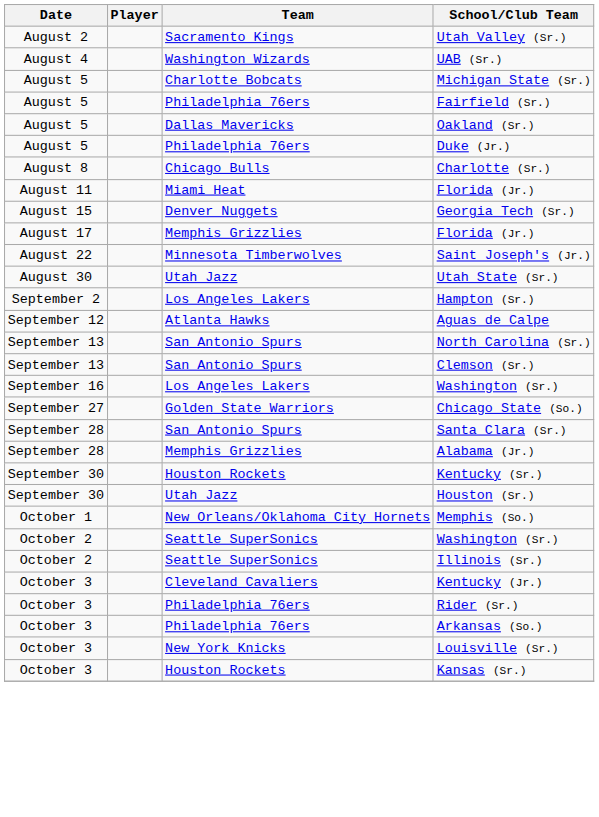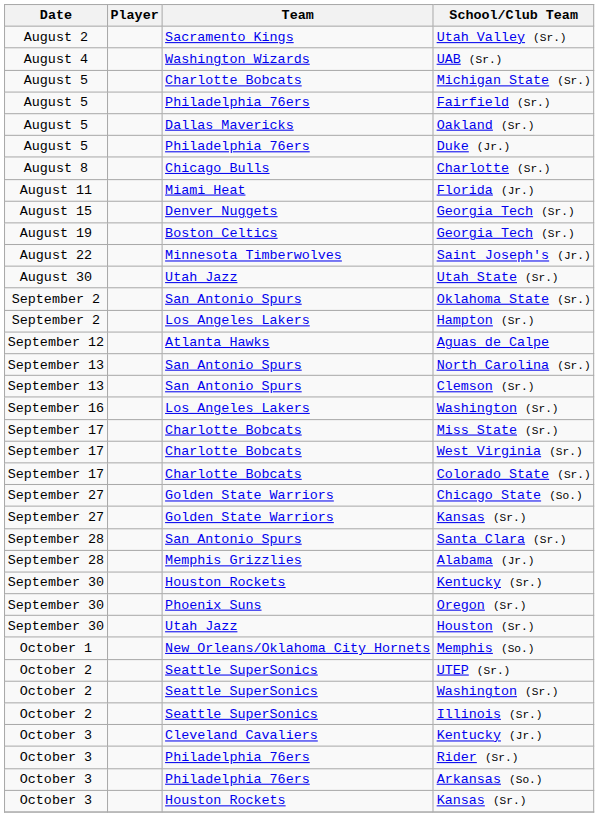 <table class="wikitable sortable">
 <tr>
 <th>Date</th>
 <th>Player</th>
 <th>Team</th>
 <th>School/Club Team</th>
 </tr>
 <tr>
 <td align=center>August 2</td>
 <td></td>
 <td><a href='#'>Sacramento Kings</a></td>
 <td><a href='#'>Utah Valley</a> <small>(Sr.)</small></td>
 </tr>
 <tr>
 <td align=center>August 4</td>
 <td></td>
 <td><a href='#'>Washington Wizards</a></td>
 <td><a href='#'>UAB</a> <small>(Sr.)</small></td>
 </tr>
 <tr>
 <td align=center>August 5</td>
 <td></td>
 <td><a href='#'>Charlotte Bobcats</a></td>
 <td><a href='#'>Michigan State</a> <small>(Sr.)</small></td>
 </tr>
 <tr>
 <td align=center>August 5</td>
 <td></td>
 <td><a href='#'>Philadelphia 76ers</a></td>
 <td><a href='#'>Fairfield</a> <small>(Sr.)</small></td>
 </tr>
 <tr>
 <td align=center>August 5</td>
 <td></td>
 <td><a href='#'>Dallas Mavericks</a></td>
 <td><a href='#'>Oakland</a> <small>(Sr.)</small></td>
 </tr>
 <tr>
 <td align=center>August 5</td>
 <td></td>
 <td><a href='#'>Philadelphia 76ers</a></td>
 <td><a href='#'>Duke</a> <small>(Jr.)</small></td>
 </tr>
 <tr>
 <td align=center>August 8</td>
 <td></td>
 <td><a href='#'>Chicago Bulls</a></td>
 <td><a href='#'>Charlotte</a> <small>(Sr.)</small></td>
 </tr>
 <tr>
 <td align=center>August 11</td>
 <td></td>
 <td><a href='#'>Miami Heat</a></td>
 <td><a href='#'>Florida</a> <small>(Jr.)</small></td>
 </tr>
 <tr>
 <td align=center>August 15</td>
 <td></td>
 <td><a href='#'>Denver Nuggets</a></td>
 <td><a href='#'>Georgia Tech</a> <small>(Sr.)</small></td>
 </tr>
 <tr>
-<td align=center>August 17</td>
+<td align=center>August 19</td>
 <td></td>
-<td><a href='#'>Memphis Grizzlies</a></td>
-<td><a href='#'>Florida</a> <small>(Jr.)</small></td>
+<td><a href='#'>Boston Celtics</a></td>
+<td><a href='#'>Georgia Tech</a> <small>(Sr.)</small></td>
 </tr>
 <tr>
 <td align=center>August 22</td>
 <td></td>
 <td><a href='#'>Minnesota Timberwolves</a></td>
 <td><a href='#'>Saint Joseph's</a> <small>(Jr.)</small></td>
 </tr>
 <tr>
 <td align=center>August 30</td>
 <td></td>
 <td><a href='#'>Utah Jazz</a></td>
 <td><a href='#'>Utah State</a> <small>(Sr.)</small></td>
+</tr>
+<tr>
+<td align=center>September 2</td>
+<td></td>
+<td><a href='#'>San Antonio Spurs</a></td>
+<td><a href='#'>Oklahoma State</a> <small>(Sr.)</small></td>
 </tr>
 <tr>
 <td align=center>September 2</td>
 <td></td>
 <td><a href='#'>Los Angeles Lakers</a></td>
 <td><a href='#'>Hampton</a> <small>(Sr.)</small></td>
 </tr>
 <tr>
 <td align=center>September 12</td>
 <td></td>
 <td><a href='#'>Atlanta Hawks</a></td>
 <td><a href='#'>Aguas de Calpe</a></td>
 </tr>
 <tr>
 <td align=center>September 13</td>
 <td></td>
 <td><a href='#'>San Antonio Spurs</a></td>
 <td><a href='#'>North Carolina</a> <small>(Sr.)</small></td>
 </tr>
 <tr>
 <td align=center>September 13</td>
 <td></td>
 <td><a href='#'>San Antonio Spurs</a></td>
 <td><a href='#'>Clemson</a> <small>(Sr.)</small></td>
 </tr>
 <tr>
 <td align=center>September 16</td>
 <td></td>
 <td><a href='#'>Los Angeles Lakers</a></td>
 <td><a href='#'>Washington</a> <small>(Sr.)</small></td>
 </tr>
 <tr>
+<td align=center>September 17</td>
+<td></td>
+<td><a href='#'>Charlotte Bobcats</a></td>
+<td><a href='#'>Miss State</a> <small>(Sr.)</small></td>
+</tr>
+<tr>
+<td align=center>September 17</td>
+<td></td>
+<td><a href='#'>Charlotte Bobcats</a></td>
+<td><a href='#'>West Virginia</a> <small>(Sr.)</small></td>
+</tr>
+<tr>
+<td align=center>September 17</td>
+<td></td>
+<td><a href='#'>Charlotte Bobcats</a></td>
+<td><a href='#'>Colorado State</a> <small>(Sr.)</small></td>
+</tr>
+<tr>
 <td align=center>September 27</td>
 <td></td>
 <td><a href='#'>Golden State Warriors</a></td>
 <td><a href='#'>Chicago State</a> <small>(So.)</small></td>
+</tr>
+<tr>
+<td align=center>September 27</td>
+<td></td>
+<td><a href='#'>Golden State Warriors</a></td>
+<td><a href='#'>Kansas</a> <small>(Sr.)</small></td>
 </tr>
 <tr>
 <td align=center>September 28</td>
 <td></td>
 <td><a href='#'>San Antonio Spurs</a></td>
 <td><a href='#'>Santa Clara</a> <small>(Sr.)</small></td>
 </tr>
 <tr>
 <td align=center>September 28</td>
 <td></td>
 <td><a href='#'>Memphis Grizzlies</a></td>
 <td><a href='#'>Alabama</a> <small>(Jr.)</small></td>
 </tr>
 <tr>
 <td align=center>September 30</td>
 <td></td>
 <td><a href='#'>Houston Rockets</a></td>
 <td><a href='#'>Kentucky</a> <small>(Sr.)</small></td>
 </tr>
 <tr>
 <td align=center>September 30</td>
 <td></td>
+<td><a href='#'>Phoenix Suns</a></td>
+<td><a href='#'>Oregon</a> <small>(Sr.)</small></td>
+</tr>
+<tr>
+<td align=center>September 30</td>
+<td></td>
 <td><a href='#'>Utah Jazz</a></td>
 <td><a href='#'>Houston</a> <small>(Sr.)</small></td>
 </tr>
 <tr>
 <td align=center>October 1</td>
 <td></td>
 <td><a href='#'>New Orleans/Oklahoma City Hornets</a></td>
 <td><a href='#'>Memphis</a> <small>(So.)</small></td>
+</tr>
+<tr>
+<td align=center>October 2</td>
+<td></td>
+<td><a href='#'>Seattle SuperSonics</a></td>
+<td><a href='#'>UTEP</a> <small>(Sr.)</small></td>
 </tr>
 <tr>
 <td align=center>October 2</td>
 <td></td>
 <td><a href='#'>Seattle SuperSonics</a></td>
 <td><a href='#'>Washington</a> <small>(Sr.)</small></td>
 </tr>
 <tr>
 <td align=center>October 2</td>
 <td></td>
 <td><a href='#'>Seattle SuperSonics</a></td>
 <td><a href='#'>Illinois</a> <small>(Sr.)</small></td>
 </tr>
 <tr>
 <td align=center>October 3</td>
 <td></td>
 <td><a href='#'>Cleveland Cavaliers</a></td>
 <td><a href='#'>Kentucky</a> <small>(Jr.)</small></td>
 </tr>
 <tr>
 <td align=center>October 3</td>
 <td></td>
 <td><a href='#'>Philadelphia 76ers</a></td>
 <td><a href='#'>Rider</a> <small>(Sr.)</small></td>
 </tr>
 <tr>
 <td align=center>October 3</td>
 <td></td>
 <td><a href='#'>Philadelphia 76ers</a></td>
 <td><a href='#'>Arkansas</a> <small>(So.)</small></td>
 </tr>
 <tr>
 <td align=center>October 3</td>
 <td></td>
-<td><a href='#'>New York Knicks</a></td>
-<td><a href='#'>Louisville</a> <small>(Sr.)</small></td>
-</tr>
-<tr>
-<td align=center>October 3</td>
-<td></td>
 <td><a href='#'>Houston Rockets</a></td>
 <td><a href='#'>Kansas</a> <small>(Sr.)</small></td>
 </tr>
 <tr>
 </tr>
 </table>
